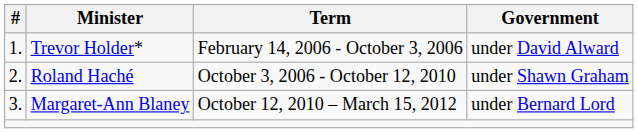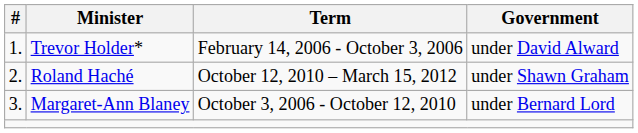 <table class="wikitable">
 <tr>
 <th>#</th>
 <th>Minister</th>
 <th>Term</th>
 <th>Government</th>
 </tr>
 <tr>
 <td>1.</td>
 <td><a href='#'>Trevor Holder</a>*</td>
 <td>February 14, 2006 - October 3, 2006</td>
 <td>under <a href='#'>David Alward</a></td>
 </tr>
 <tr>
 <td>2.</td>
 <td><a href='#'>Roland Haché</a></td>
-<td>October 3, 2006 - October 12, 2010</td>
+<td>October 12, 2010 – March 15, 2012</td>
 <td>under <a href='#'>Shawn Graham</a></td>
 </tr>
 <tr>
 <td>3.</td>
 <td><a href='#'>Margaret-Ann Blaney</a></td>
-<td>October 12, 2010 – March 15, 2012</td>
+<td>October 3, 2006 - October 12, 2010</td>
 <td>under <a href='#'>Bernard Lord</a></td>
 </tr>
 <tr>
 <td colspan=4></td>
 </tr>
 </table>
